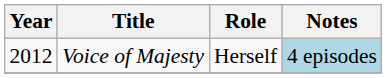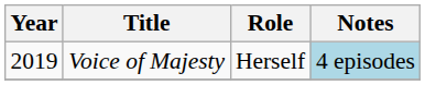 <table class="wikitable sortable">
 <tr>
 <th>Year</th>
 <th>Title</th>
 <th>Role</th>
 <th>Notes</th>
 </tr>
 <tr>
-<td>2012</td>
+<td>2019</td>
 <td><em>Voice of Majesty</em></td>
 <td>Herself</td>
 <td style="background: lightblue;">4 episodes</td>
 </tr>
 <tr>
 </tr>
 </table>
